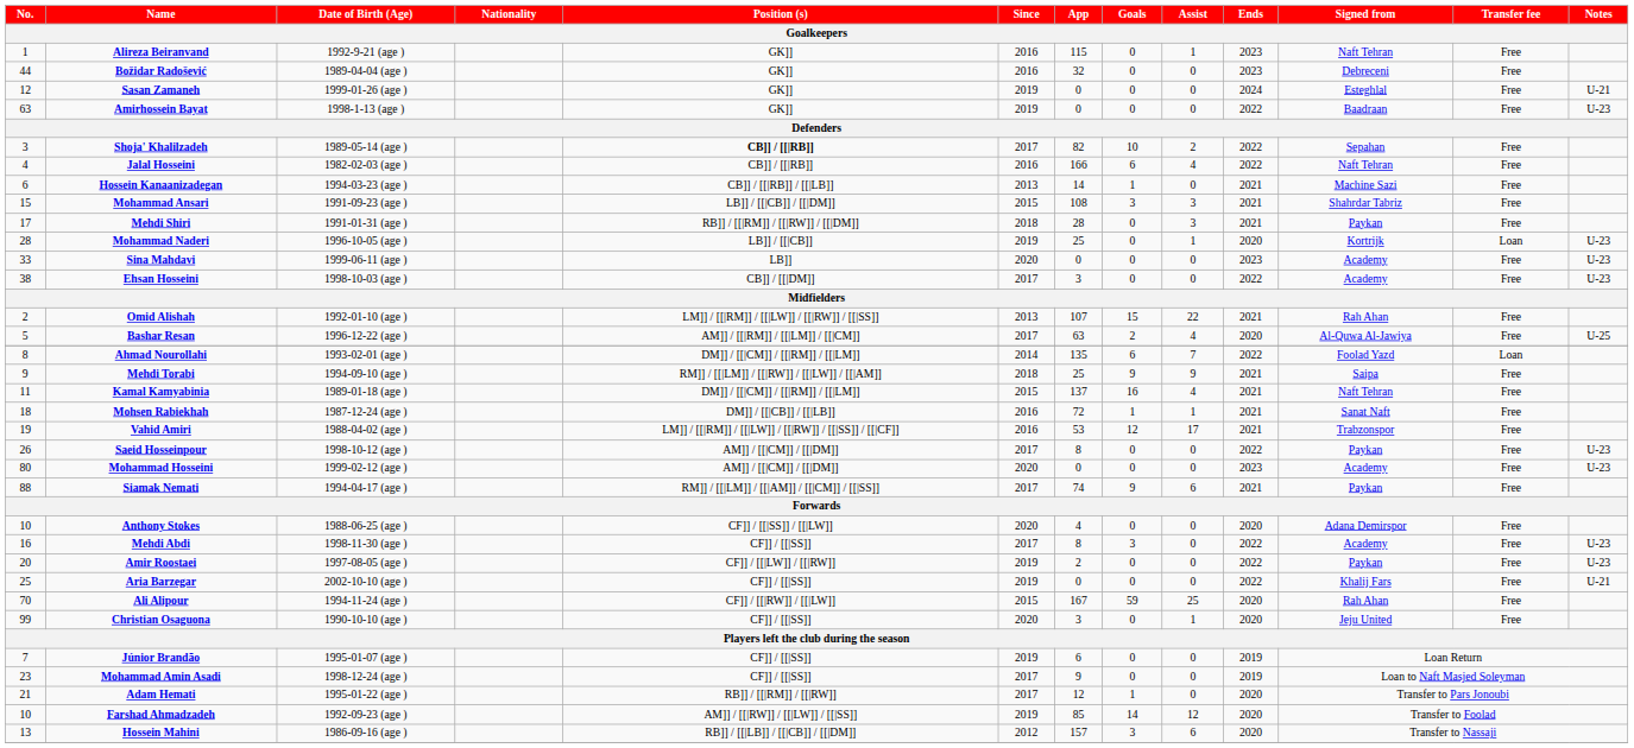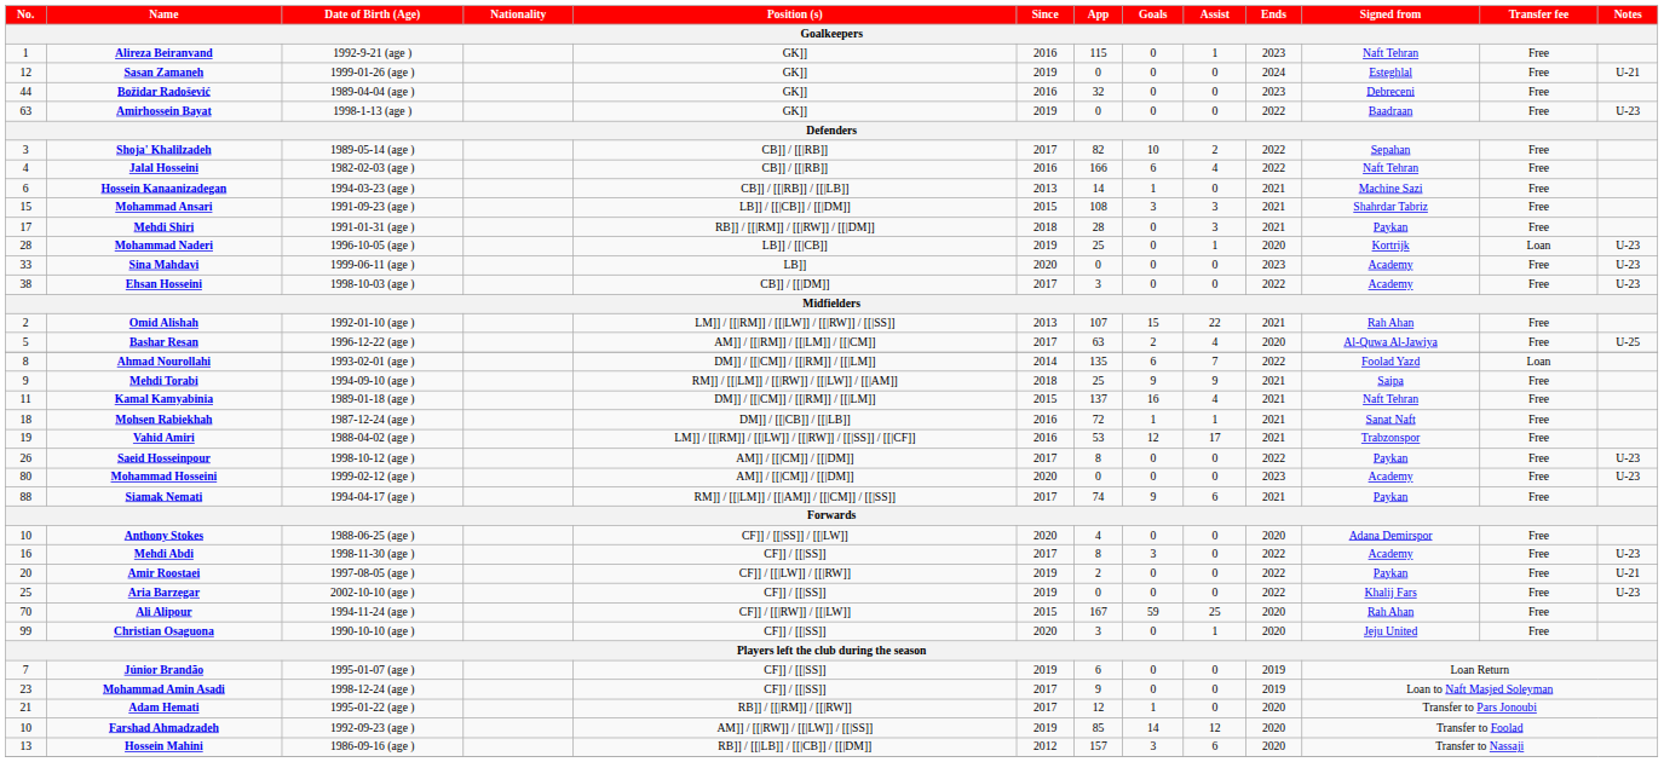 <table class="wikitable"  style="text-align:center; font-size:85%; width:97%;">
 <tr>
 <th style="background: #f00; color:#fff" align=Left>No.</th>
 <th style="background: #f00; color:#fff" align=Left>Name</th>
 <th style="background: #f00; color:#fff" align=Left>Date of Birth (Age)</th>
 <th style="background: #f00; color:#fff" align=Left>Nationality</th>
 <th style="background: #f00; color:#fff" align=Left>Position (s)</th>
 <th style="background: #f00; color:#fff" align=Left>Since</th>
 <th style="background: #f00; color:#fff" align=Left>App</th>
 <th style="background: #f00; color:#fff" align=Left>Goals</th>
 <th style="background: #f00; color:#fff" align=Left>Assist</th>
 <th style="background: #f00; color:#fff" align=Left>Ends</th>
 <th style="background: #f00; color:#fff" align=Left>Signed from</th>
 <th style="background: #f00; color:#fff" align=Left>Transfer fee</th>
 <th style="background: #f00; color:#fff" align=Left>Notes</th>
 </tr>
 <tr>
 <th colspan=13>Goalkeepers</th>
 </tr>
 <tr>
 <td>1</td>
 <td><strong><a href='#'>Alireza Beiranvand</a></strong></td>
 <td>1992-9-21  (age )</td>
 <td></td>
 <td [[>GK]]</td>
 <td>2016</td>
 <td>115</td>
 <td>0</td>
 <td>1</td>
 <td>2023</td>
 <td><a href='#'>Naft Tehran</a></td>
 <td>Free</td>
 <td></td>
 </tr>
 <tr>
+<td>12</td>
+<td><strong><a href='#'>Sasan Zamaneh</a></strong></td>
+<td>1999-01-26 (age )</td>
+<td></td>
+<td [[>GK]]</td>
+<td>2019</td>
+<td>0</td>
+<td>0</td>
+<td>0</td>
+<td>2024</td>
+<td><a href='#'>Esteghlal</a></td>
+<td>Free</td>
+<td>U-21</td>
+</tr>
+<tr>
 <td>44</td>
 <td><strong><a href='#'>Božidar Radošević</a></strong></td>
 <td>1989-04-04 (age )</td>
 <td></td>
 <td [[>GK]]</td>
 <td>2016</td>
 <td>32</td>
 <td>0</td>
 <td>0</td>
 <td>2023</td>
 <td> <a href='#'>Debreceni</a></td>
 <td>Free</td>
 <td></td>
-</tr>
-<tr>
-<td>12</td>
-<td><strong><a href='#'>Sasan Zamaneh</a></strong></td>
-<td>1999-01-26 (age )</td>
-<td></td>
-<td [[>GK]]</td>
-<td>2019</td>
-<td>0</td>
-<td>0</td>
-<td>0</td>
-<td>2024</td>
-<td><a href='#'>Esteghlal</a></td>
-<td>Free</td>
-<td>U-21</td>
 </tr>
 <tr>
 <td>63</td>
 <td><strong><a href='#'>Amirhossein Bayat</a></strong></td>
 <td>1998-1-13 (age )</td>
 <td></td>
 <td [[>GK]]</td>
 <td>2019</td>
 <td>0</td>
 <td>0</td>
 <td>0</td>
 <td>2022</td>
 <td><a href='#'>Baadraan</a></td>
 <td>Free</td>
 <td>U-23</td>
 </tr>
 <tr>
 <th colspan=13>Defenders</th>
 </tr>
 <tr>
 <td>3</td>
 <td><strong><a href='#'>Shoja' Khalilzadeh</a></strong></td>
 <td>1989-05-14  (age )</td>
 <td></td>
-<td [[><strong>CB]] / [[|RB]]</strong></td>
+<td [[>CB]] / [[|RB]]</td>
 <td>2017</td>
 <td>82</td>
 <td>10</td>
 <td>2</td>
 <td>2022</td>
 <td><a href='#'>Sepahan</a></td>
 <td>Free</td>
 <td></td>
 </tr>
 <tr>
 <td>4</td>
 <td><strong><a href='#'>Jalal Hosseini</a></strong></td>
 <td>1982-02-03  (age )</td>
 <td></td>
 <td [[>CB]] / [[|RB]]</td>
 <td>2016</td>
 <td>166</td>
 <td>6</td>
 <td>4</td>
 <td>2022</td>
 <td><a href='#'>Naft Tehran</a></td>
 <td>Free</td>
 <td></td>
 </tr>
 <tr>
 <td>6</td>
 <td><strong><a href='#'>Hossein Kanaanizadegan</a></strong></td>
 <td>1994-03-23  (age )</td>
 <td></td>
 <td [[>CB]] / [[|RB]] / [[|LB]]</td>
 <td>2013</td>
 <td>14</td>
 <td>1</td>
 <td>0</td>
 <td>2021</td>
 <td><a href='#'>Machine Sazi</a></td>
 <td>Free</td>
 <td></td>
 </tr>
 <tr>
 <td>15</td>
 <td><strong><a href='#'>Mohammad Ansari</a></strong></td>
 <td>1991-09-23  (age )</td>
 <td></td>
 <td [[>LB]] / [[|CB]]  / [[|DM]]</td>
 <td>2015</td>
 <td>108</td>
 <td>3</td>
 <td>3</td>
 <td>2021</td>
 <td><a href='#'>Shahrdar Tabriz</a></td>
 <td>Free</td>
 <td></td>
 </tr>
 <tr>
 <td>17</td>
 <td><strong><a href='#'>Mehdi Shiri</a></strong></td>
 <td>1991-01-31  (age )</td>
 <td></td>
 <td [[>RB]] / [[|RM]] / [[|RW]] / [[|DM]]</td>
 <td>2018</td>
 <td>28</td>
 <td>0</td>
 <td>3</td>
 <td>2021</td>
 <td><a href='#'>Paykan</a></td>
 <td>Free</td>
 <td></td>
 </tr>
 <tr>
 <td>28</td>
 <td><strong><a href='#'>Mohammad Naderi</a></strong></td>
 <td>1996-10-05  (age )</td>
 <td></td>
 <td [[>LB]] / [[|CB]]</td>
 <td>2019</td>
 <td>25</td>
 <td>0</td>
 <td>1</td>
 <td>2020</td>
 <td> <a href='#'>Kortrijk</a></td>
 <td>Loan</td>
 <td>U-23</td>
 </tr>
 <tr>
 <td>33</td>
 <td><strong><a href='#'>Sina Mahdavi</a></strong></td>
 <td>1999-06-11  (age )</td>
 <td></td>
 <td [[>LB]]</td>
 <td>2020</td>
 <td>0</td>
 <td>0</td>
 <td>0</td>
 <td>2023</td>
 <td><a href='#'>Academy</a></td>
 <td>Free</td>
 <td>U-23</td>
 </tr>
 <tr>
 <td>38</td>
 <td><strong><a href='#'>Ehsan Hosseini</a></strong></td>
 <td>1998-10-03  (age )</td>
 <td></td>
 <td [[>CB]] / [[|DM]]</td>
 <td>2017</td>
 <td>3</td>
 <td>0</td>
 <td>0</td>
 <td>2022</td>
 <td><a href='#'>Academy</a></td>
 <td>Free</td>
 <td>U-23</td>
 </tr>
 <tr>
 <th colspan=13>Midfielders</th>
 </tr>
 <tr>
 <td>2</td>
 <td><strong><a href='#'>Omid Alishah</a></strong></td>
 <td>1992-01-10  (age )</td>
 <td></td>
 <td [[>LM]] / [[|RM]] / [[|LW]] / [[|RW]] / [[|SS]]</td>
 <td>2013</td>
 <td>107</td>
 <td>15</td>
 <td>22</td>
 <td>2021</td>
 <td><a href='#'>Rah Ahan</a></td>
 <td>Free</td>
 <td></td>
 </tr>
 <tr>
 <td>5</td>
 <td><strong><a href='#'>Bashar Resan</a></strong></td>
 <td>1996-12-22  (age )</td>
 <td></td>
 <td [[>AM]] / [[|RM]] / [[|LM]] / [[|CM]]</td>
 <td>2017</td>
 <td>63</td>
 <td>2</td>
 <td>4</td>
 <td>2020</td>
 <td> <a href='#'>Al-Quwa Al-Jawiya</a></td>
 <td>Free</td>
 <td>U-25</td>
 </tr>
 <tr>
 </tr>
 <tr>
 <td>8</td>
 <td><strong><a href='#'>Ahmad Nourollahi</a></strong></td>
 <td>1993-02-01  (age )</td>
 <td></td>
 <td [[>DM]] / [[|CM]] / [[|RM]] / [[|LM]]</td>
 <td>2014</td>
 <td>135</td>
 <td>6</td>
 <td>7</td>
 <td>2022</td>
 <td><a href='#'>Foolad Yazd</a></td>
 <td>Loan</td>
 <td></td>
 </tr>
 <tr>
 <td>9</td>
 <td><strong><a href='#'>Mehdi Torabi</a></strong></td>
 <td>1994-09-10  (age )</td>
 <td></td>
 <td [[>RM]] / [[|LM]] / [[|RW]] / [[|LW]] / [[|AM]]</td>
 <td>2018</td>
 <td>25</td>
 <td>9</td>
 <td>9</td>
 <td>2021</td>
 <td><a href='#'>Saipa</a></td>
 <td>Free</td>
 <td></td>
 </tr>
 <tr>
 <td>11</td>
 <td><strong><a href='#'>Kamal Kamyabinia</a></strong></td>
 <td>1989-01-18  (age )</td>
 <td></td>
 <td [[>DM]] / [[|CM]] / [[|RM]] / [[|LM]]</td>
 <td>2015</td>
 <td>137</td>
 <td>16</td>
 <td>4</td>
 <td>2021</td>
 <td><a href='#'>Naft Tehran</a></td>
 <td>Free</td>
 <td></td>
 </tr>
 <tr>
 <td>18</td>
 <td><strong><a href='#'>Mohsen Rabiekhah</a></strong></td>
 <td>1987-12-24  (age )</td>
 <td></td>
 <td [[>DM]] / [[|CB]] / [[|LB]]</td>
 <td>2016</td>
 <td>72</td>
 <td>1</td>
 <td>1</td>
 <td>2021</td>
 <td><a href='#'>Sanat Naft</a></td>
 <td>Free</td>
 <td></td>
 </tr>
 <tr>
 <td>19</td>
 <td><strong><a href='#'>Vahid Amiri</a></strong></td>
 <td>1988-04-02  (age )</td>
 <td></td>
 <td [[>LM]] / [[|RM]] / [[|LW]] / [[|RW]] / [[|SS]] / [[|CF]]</td>
 <td>2016</td>
 <td>53</td>
 <td>12</td>
 <td>17</td>
 <td>2021</td>
 <td> <a href='#'>Trabzonspor</a></td>
 <td>Free</td>
 <td></td>
 </tr>
 <tr>
 <td>26</td>
 <td><strong><a href='#'>Saeid Hosseinpour</a></strong></td>
 <td>1998-10-12  (age )</td>
 <td></td>
 <td [[>AM]] / [[|CM]] / [[|DM]]</td>
 <td>2017</td>
 <td>8</td>
 <td>0</td>
 <td>0</td>
 <td>2022</td>
 <td><a href='#'>Paykan</a></td>
 <td>Free</td>
 <td>U-23</td>
 </tr>
 <tr>
 <td>80</td>
 <td><strong><a href='#'>Mohammad Hosseini</a></strong></td>
 <td>1999-02-12  (age )</td>
 <td></td>
 <td [[>AM]] / [[|CM]] / [[|DM]]</td>
 <td>2020</td>
 <td>0</td>
 <td>0</td>
 <td>0</td>
 <td>2023</td>
 <td><a href='#'>Academy</a></td>
 <td>Free</td>
 <td>U-23</td>
 </tr>
 <tr>
 <td>88</td>
 <td><strong><a href='#'>Siamak Nemati</a></strong></td>
 <td>1994-04-17  (age )</td>
 <td></td>
 <td [[>RM]] / [[|LM]] / [[|AM]] / [[|CM]] / [[|SS]]</td>
 <td>2017</td>
 <td>74</td>
 <td>9</td>
 <td>6</td>
 <td>2021</td>
 <td><a href='#'>Paykan</a></td>
 <td>Free</td>
 <td></td>
 </tr>
 <tr>
 <th colspan=13>Forwards</th>
 </tr>
 <tr>
 <td>10</td>
 <td><strong><a href='#'>Anthony Stokes</a></strong></td>
 <td>1988-06-25  (age )</td>
 <td></td>
 <td [[>CF]] / [[|SS]] / [[|LW]]</td>
 <td>2020</td>
 <td>4</td>
 <td>0</td>
 <td>0</td>
 <td>2020</td>
 <td> <a href='#'>Adana Demirspor</a></td>
 <td>Free</td>
 <td></td>
 </tr>
 <tr>
 <td>16</td>
 <td><strong><a href='#'>Mehdi Abdi</a></strong></td>
 <td>1998-11-30  (age )</td>
 <td></td>
 <td [[>CF]] / [[|SS]]</td>
 <td>2017</td>
 <td>8</td>
 <td>3</td>
 <td>0</td>
 <td>2022</td>
 <td><a href='#'>Academy</a></td>
 <td>Free</td>
 <td>U-23</td>
 </tr>
 <tr>
 <td>20</td>
 <td><strong><a href='#'>Amir Roostaei</a></strong></td>
 <td>1997-08-05  (age )</td>
 <td></td>
 <td [[>CF]] / [[|LW]] / [[|RW]]</td>
 <td>2019</td>
 <td>2</td>
 <td>0</td>
 <td>0</td>
 <td>2022</td>
 <td><a href='#'>Paykan</a></td>
 <td>Free</td>
-<td>U-23</td>
+<td>U-21</td>
 </tr>
 <tr>
 <td>25</td>
 <td><strong><a href='#'>Aria Barzegar</a></strong></td>
 <td>2002-10-10 (age )</td>
 <td></td>
 <td [[>CF]] / [[|SS]]</td>
 <td>2019</td>
 <td>0</td>
 <td>0</td>
 <td>0</td>
 <td>2022</td>
 <td><a href='#'>Khalij Fars</a></td>
 <td>Free</td>
-<td>U-21</td>
+<td>U-23</td>
 </tr>
 <tr>
 <td>70</td>
 <td><strong><a href='#'>Ali Alipour</a></strong></td>
 <td>1994-11-24  (age )</td>
 <td></td>
 <td [[>CF]] / [[|RW]] / [[|LW]]</td>
 <td>2015</td>
 <td>167</td>
 <td>59</td>
 <td>25</td>
 <td>2020</td>
 <td><a href='#'>Rah Ahan</a></td>
 <td>Free</td>
 <td></td>
 </tr>
 <tr>
 <td>99</td>
 <td><strong><a href='#'>Christian Osaguona</a></strong></td>
 <td>1990-10-10  (age )</td>
 <td></td>
 <td [[>CF]] / [[|SS]]</td>
 <td>2020</td>
 <td>3</td>
 <td>0</td>
 <td>1</td>
 <td>2020</td>
 <td> <a href='#'>Jeju United</a></td>
 <td>Free</td>
 <td></td>
 </tr>
 <tr>
 <th colspan=13>Players left the club during the season</th>
 </tr>
 <tr>
 <td>7</td>
 <td><strong><a href='#'>Júnior Brandão</a></strong></td>
 <td>1995-01-07  (age )</td>
 <td></td>
 <td [[>CF]] / [[|SS]]</td>
 <td>2019</td>
 <td>6</td>
 <td>0</td>
 <td>0</td>
 <td>2019</td>
 <td colspan="3">Loan Return</td>
 </tr>
 <tr>
 <td>23</td>
 <td><strong><a href='#'>Mohammad Amin Asadi</a></strong></td>
 <td>1998-12-24  (age )</td>
 <td></td>
 <td [[>CF]]  / [[|SS]]</td>
 <td>2017</td>
 <td>9</td>
 <td>0</td>
 <td>0</td>
 <td>2019</td>
 <td colspan="3">Loan to <a href='#'>Naft Masjed Soleyman</a></td>
 </tr>
 <tr>
 <td>21</td>
 <td><strong><a href='#'>Adam Hemati</a></strong></td>
 <td>1995-01-22  (age )</td>
 <td><br></td>
 <td [[>RB]] / [[|RM]] / [[|RW]]</td>
 <td>2017</td>
 <td>12</td>
 <td>1</td>
 <td>0</td>
 <td>2020</td>
 <td colspan="3">Transfer to <a href='#'>Pars Jonoubi</a></td>
 </tr>
 <tr>
 <td>10</td>
 <td><strong><a href='#'>Farshad Ahmadzadeh</a></strong></td>
 <td>1992-09-23  (age )</td>
 <td></td>
 <td [[>AM]]  / [[|RW]]  / [[|LW]]  / [[|SS]]</td>
 <td>2019</td>
 <td>85</td>
 <td>14</td>
 <td>12</td>
 <td>2020</td>
 <td colspan="3">Transfer to <a href='#'>Foolad</a></td>
 </tr>
 <tr>
 <td>13</td>
 <td><strong><a href='#'>Hossein Mahini</a></strong></td>
 <td>1986-09-16  (age )</td>
 <td></td>
 <td [[>RB]] / [[|LB]] / [[|CB]] / [[|DM]]</td>
 <td>2012</td>
 <td>157</td>
 <td>3</td>
 <td>6</td>
 <td>2020</td>
 <td colspan="3">Transfer to <a href='#'>Nassaji</a></td>
 </tr>
 <tr>
 </tr>
 </table>
